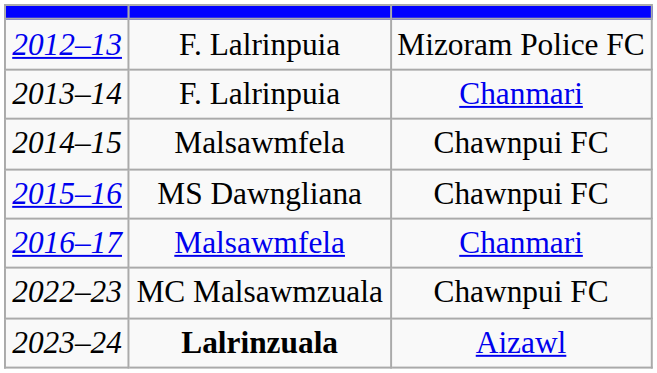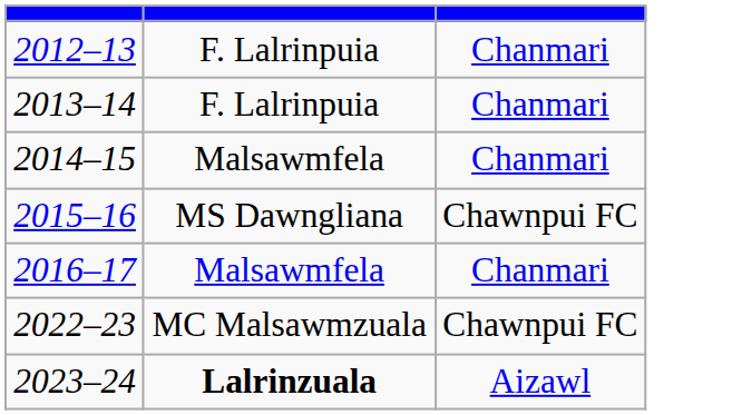 <table class="wikitable sortable" style="text-align: center;">
 <tr>
 <th style="background:#0000FF;"></th>
 <th style="background:#0000FF;"></th>
 <th style="background:#0000FF;"></th>
 </tr>
 <tr>
 <td><em><a href='#'>2012–13</a></em></td>
 <td>F. Lalrinpuia</td>
-<td>Mizoram Police FC</td>
+<td><a href='#'>Chanmari</a></td>
 </tr>
 <tr>
 <td><em>2013–14</em></td>
 <td>F. Lalrinpuia</td>
 <td><a href='#'>Chanmari</a></td>
 </tr>
 <tr>
 <td><em>2014–15</em></td>
 <td>Malsawmfela</td>
-<td>Chawnpui FC</td>
+<td><a href='#'>Chanmari</a></td>
 </tr>
 <tr>
 <td><em><a href='#'>2015–16</a></em></td>
 <td>MS Dawngliana</td>
 <td>Chawnpui FC</td>
 </tr>
 <tr>
 <td><em><a href='#'>2016–17</a></em></td>
 <td><a href='#'>Malsawmfela</a></td>
 <td><a href='#'>Chanmari</a></td>
 </tr>
 <tr>
 <td><em>2022–23</em></td>
 <td>MC Malsawmzuala</td>
 <td>Chawnpui FC</td>
 </tr>
 <tr>
 <td><em>2023–24</em></td>
 <td><strong>Lalrinzuala</strong></td>
 <td><a href='#'>Aizawl</a></td>
 </tr>
 </table>
